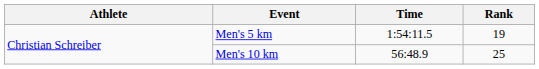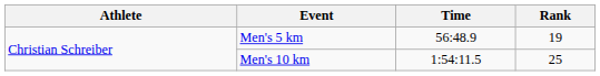 <table class="wikitable" style="text-align:center; font-size:90%; width:50%;">
 <tr>
 <th>Athlete</th>
 <th>Event</th>
 <th>Time</th>
 <th>Rank</th>
 </tr>
 <tr>
 <td align=left rowspan=2><a href='#'>Christian Schreiber</a></td>
 <td align=left><a href='#'>Men's 5 km</a></td>
-<td>1:54:11.5</td>
+<td>56:48.9</td>
 <td>19</td>
 </tr>
 <tr>
 <td align=left><a href='#'>Men's 10 km</a></td>
-<td>56:48.9</td>
+<td>1:54:11.5</td>
 <td>25</td>
 </tr>
 </table>
